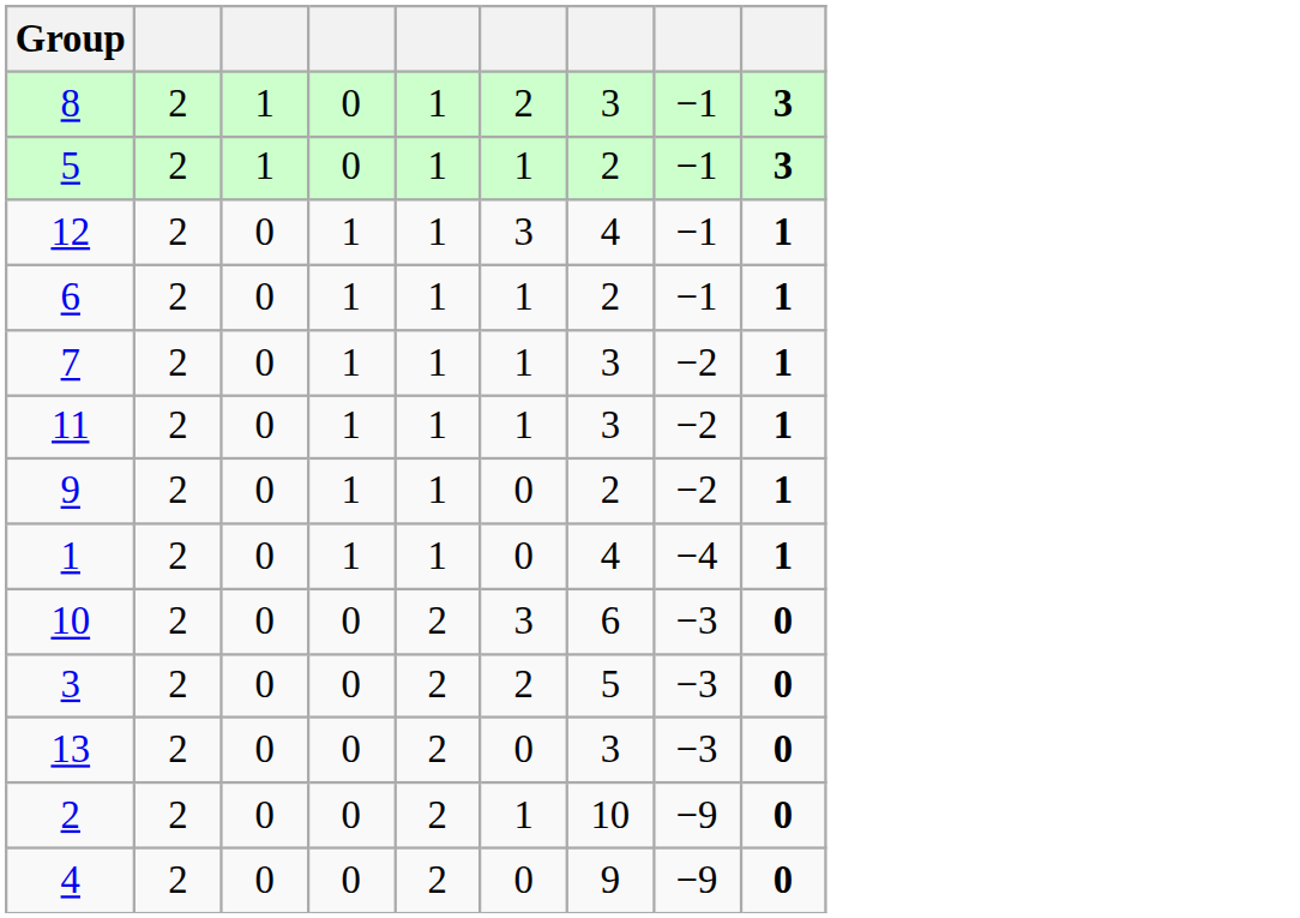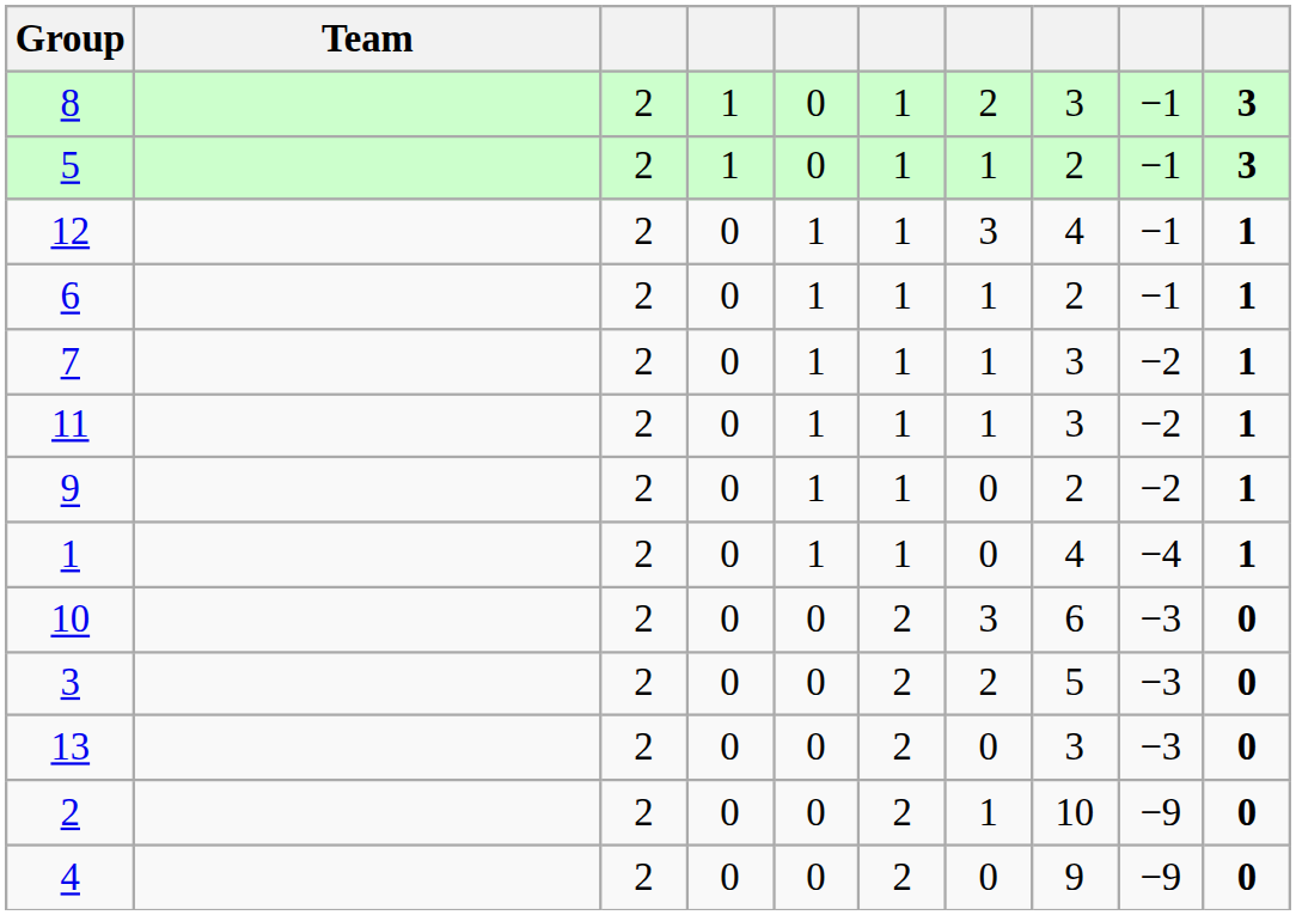 <table class="wikitable" style="text-align: center; font-size: 90%;">
 <tr>
 <th width="25">Group</th>
+<th width="165">Team</th>
 <th width="25"></th>
 <th width="25"></th>
 <th width="25"></th>
 <th width="25"></th>
 <th width="25"></th>
 <th width="25"></th>
 <th width="25"></th>
 <th width="25"></th>
 </tr>
 <tr bgcolor="ccffcc">
 <td><a href='#'>8</a></td>
+<td align=left></td>
 <td>2</td>
 <td>1</td>
 <td>0</td>
 <td>1</td>
 <td>2</td>
 <td>3</td>
 <td>−1</td>
 <td><strong>3</strong></td>
 </tr>
 <tr bgcolor="ccffcc">
 <td><a href='#'>5</a></td>
+<td align=left></td>
 <td>2</td>
 <td>1</td>
 <td>0</td>
 <td>1</td>
 <td>1</td>
 <td>2</td>
 <td>−1</td>
 <td><strong>3</strong></td>
 </tr>
 <tr>
 <td><a href='#'>12</a></td>
+<td align=left></td>
 <td>2</td>
 <td>0</td>
 <td>1</td>
 <td>1</td>
 <td>3</td>
 <td>4</td>
 <td>−1</td>
 <td><strong>1</strong></td>
 </tr>
 <tr>
 <td><a href='#'>6</a></td>
+<td align=left></td>
 <td>2</td>
 <td>0</td>
 <td>1</td>
 <td>1</td>
 <td>1</td>
 <td>2</td>
 <td>−1</td>
 <td><strong>1</strong></td>
 </tr>
 <tr>
 <td><a href='#'>7</a></td>
+<td align=left></td>
 <td>2</td>
 <td>0</td>
 <td>1</td>
 <td>1</td>
 <td>1</td>
 <td>3</td>
 <td>−2</td>
 <td><strong>1</strong></td>
 </tr>
 <tr>
 <td><a href='#'>11</a></td>
+<td align=left></td>
 <td>2</td>
 <td>0</td>
 <td>1</td>
 <td>1</td>
 <td>1</td>
 <td>3</td>
 <td>−2</td>
 <td><strong>1</strong></td>
 </tr>
 <tr>
 <td><a href='#'>9</a></td>
+<td align=left></td>
 <td>2</td>
 <td>0</td>
 <td>1</td>
 <td>1</td>
 <td>0</td>
 <td>2</td>
 <td>−2</td>
 <td><strong>1</strong></td>
 </tr>
 <tr>
 <td><a href='#'>1</a></td>
+<td align=left></td>
 <td>2</td>
 <td>0</td>
 <td>1</td>
 <td>1</td>
 <td>0</td>
 <td>4</td>
 <td>−4</td>
 <td><strong>1</strong></td>
 </tr>
 <tr>
 <td><a href='#'>10</a></td>
+<td align=left></td>
 <td>2</td>
 <td>0</td>
 <td>0</td>
 <td>2</td>
 <td>3</td>
 <td>6</td>
 <td>−3</td>
 <td><strong>0</strong></td>
 </tr>
 <tr>
 <td><a href='#'>3</a></td>
+<td align=left></td>
 <td>2</td>
 <td>0</td>
 <td>0</td>
 <td>2</td>
 <td>2</td>
 <td>5</td>
 <td>−3</td>
 <td><strong>0</strong></td>
 </tr>
 <tr>
 <td><a href='#'>13</a></td>
+<td align=left></td>
 <td>2</td>
 <td>0</td>
 <td>0</td>
 <td>2</td>
 <td>0</td>
 <td>3</td>
 <td>−3</td>
 <td><strong>0</strong></td>
 </tr>
 <tr>
 <td><a href='#'>2</a></td>
+<td align=left></td>
 <td>2</td>
 <td>0</td>
 <td>0</td>
 <td>2</td>
 <td>1</td>
 <td>10</td>
 <td>−9</td>
 <td><strong>0</strong></td>
 </tr>
 <tr>
 <td><a href='#'>4</a></td>
+<td align=left></td>
 <td>2</td>
 <td>0</td>
 <td>0</td>
 <td>2</td>
 <td>0</td>
 <td>9</td>
 <td>−9</td>
 <td><strong>0</strong></td>
 </tr>
 </table>
